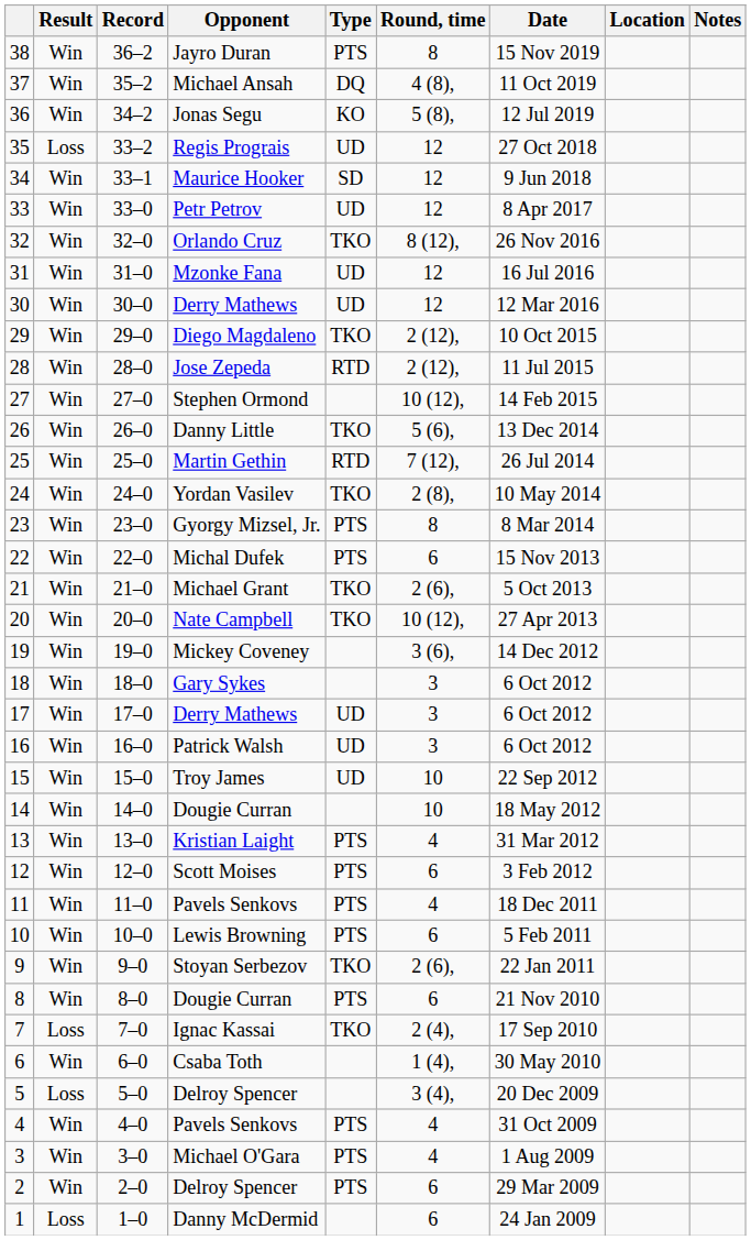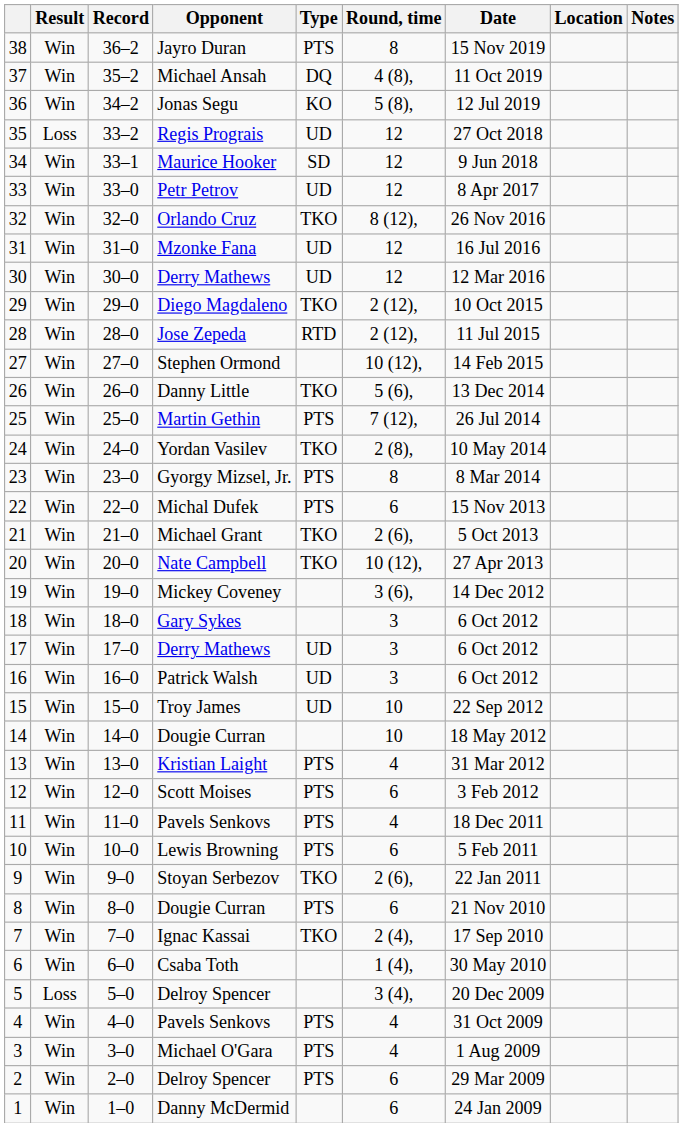 <table class="wikitable" style="text-align:center">
 <tr>
 <th></th>
 <th>Result</th>
 <th>Record</th>
 <th>Opponent</th>
 <th>Type</th>
 <th>Round, time</th>
 <th>Date</th>
 <th>Location</th>
 <th>Notes</th>
 </tr>
 <tr>
 <td>38</td>
 <td>Win</td>
 <td>36–2</td>
 <td style="text-align:left;">Jayro Duran</td>
 <td>PTS</td>
 <td>8</td>
 <td>15 Nov 2019</td>
 <td style="text-align:left;"></td>
 <td></td>
 </tr>
 <tr>
 <td>37</td>
 <td>Win</td>
 <td>35–2</td>
 <td style="text-align:left;">Michael Ansah</td>
 <td>DQ</td>
 <td>4 (8), </td>
 <td>11 Oct 2019</td>
 <td style="text-align:left;"></td>
 <td style="text-align:left;"></td>
 </tr>
 <tr>
 <td>36</td>
 <td>Win</td>
 <td>34–2</td>
 <td style="text-align:left;">Jonas Segu</td>
 <td>KO</td>
 <td>5 (8), </td>
 <td>12 Jul 2019</td>
 <td style="text-align:left;"></td>
 <td></td>
 </tr>
 <tr>
 <td>35</td>
 <td>Loss</td>
 <td>33–2</td>
 <td style="text-align:left;"><a href='#'>Regis Prograis</a></td>
 <td>UD</td>
 <td>12</td>
 <td>27 Oct 2018</td>
 <td style="text-align:left;"></td>
 <td style="text-align:left;"></td>
 </tr>
 <tr>
 <td>34</td>
 <td>Win</td>
 <td>33–1</td>
 <td style="text-align:left;"><a href='#'>Maurice Hooker</a></td>
 <td>SD</td>
 <td>12</td>
 <td>9 Jun 2018</td>
 <td style="text-align:left;"></td>
 <td style="text-align:left;"></td>
 </tr>
 <tr>
 <td>33</td>
 <td>Win</td>
 <td>33–0</td>
 <td style="text-align:left;"><a href='#'>Petr Petrov</a></td>
 <td>UD</td>
 <td>12</td>
 <td>8 Apr 2017</td>
 <td style="text-align:left;"></td>
 <td style="text-align:left;"></td>
 </tr>
 <tr>
 <td>32</td>
 <td>Win</td>
 <td>32–0</td>
 <td style="text-align:left;"><a href='#'>Orlando Cruz</a></td>
 <td>TKO</td>
 <td>8 (12), </td>
 <td>26 Nov 2016</td>
 <td style="text-align:left;"></td>
 <td style="text-align:left;"></td>
 </tr>
 <tr>
 <td>31</td>
 <td>Win</td>
 <td>31–0</td>
 <td style="text-align:left;"><a href='#'>Mzonke Fana</a></td>
 <td>UD</td>
 <td>12</td>
 <td>16 Jul 2016</td>
 <td style="text-align:left;"></td>
 <td style="text-align:left;"></td>
 </tr>
 <tr>
 <td>30</td>
 <td>Win</td>
 <td>30–0</td>
 <td style="text-align:left;"><a href='#'>Derry Mathews</a></td>
 <td>UD</td>
 <td>12</td>
 <td>12 Mar 2016</td>
 <td style="text-align:left;"></td>
 <td style="text-align:left;"></td>
 </tr>
 <tr>
 <td>29</td>
 <td>Win</td>
 <td>29–0</td>
 <td style="text-align:left;"><a href='#'>Diego Magdaleno</a></td>
 <td>TKO</td>
 <td>2 (12), </td>
 <td>10 Oct 2015</td>
 <td style="text-align:left;"></td>
 <td style="text-align:left;"></td>
 </tr>
 <tr>
 <td>28</td>
 <td>Win</td>
 <td>28–0</td>
 <td style="text-align:left;"><a href='#'>Jose Zepeda</a></td>
 <td>RTD</td>
 <td>2 (12), </td>
 <td>11 Jul 2015</td>
 <td style="text-align:left;"></td>
 <td style="text-align:left;"></td>
 </tr>
 <tr>
 <td>27</td>
 <td>Win</td>
 <td>27–0</td>
 <td style="text-align:left;">Stephen Ormond</td>
 <td></td>
 <td>10 (12), </td>
 <td>14 Feb 2015</td>
 <td style="text-align:left;"></td>
 <td style="text-align:left;"></td>
 </tr>
 <tr>
 <td>26</td>
 <td>Win</td>
 <td>26–0</td>
 <td style="text-align:left;">Danny Little</td>
 <td>TKO</td>
 <td>5 (6), </td>
 <td>13 Dec 2014</td>
 <td style="text-align:left;"></td>
 <td></td>
 </tr>
 <tr>
 <td>25</td>
 <td>Win</td>
 <td>25–0</td>
 <td style="text-align:left;"><a href='#'>Martin Gethin</a></td>
-<td>RTD</td>
+<td>PTS</td>
 <td>7 (12), </td>
 <td>26 Jul 2014</td>
 <td style="text-align:left;"></td>
 <td style="text-align:left;"></td>
 </tr>
 <tr>
 <td>24</td>
 <td>Win</td>
 <td>24–0</td>
 <td style="text-align:left;">Yordan Vasilev</td>
 <td>TKO</td>
 <td>2 (8), </td>
 <td>10 May 2014</td>
 <td style="text-align:left;"></td>
 <td></td>
 </tr>
 <tr>
 <td>23</td>
 <td>Win</td>
 <td>23–0</td>
 <td style="text-align:left;">Gyorgy Mizsel, Jr.</td>
 <td>PTS</td>
 <td>8</td>
 <td>8 Mar 2014</td>
 <td style="text-align:left;"></td>
 <td></td>
 </tr>
 <tr>
 <td>22</td>
 <td>Win</td>
 <td>22–0</td>
 <td style="text-align:left;">Michal Dufek</td>
 <td>PTS</td>
 <td>6</td>
 <td>15 Nov 2013</td>
 <td style="text-align:left;"></td>
 <td></td>
 </tr>
 <tr>
 <td>21</td>
 <td>Win</td>
 <td>21–0</td>
 <td style="text-align:left;">Michael Grant</td>
 <td>TKO</td>
 <td>2 (6), </td>
 <td>5 Oct 2013</td>
 <td style="text-align:left;"></td>
 <td></td>
 </tr>
 <tr>
 <td>20</td>
 <td>Win</td>
 <td>20–0</td>
 <td style="text-align:left;"><a href='#'>Nate Campbell</a></td>
 <td>TKO</td>
 <td>10 (12), </td>
 <td>27 Apr 2013</td>
 <td style="text-align:left;"></td>
 <td></td>
 </tr>
 <tr>
 <td>19</td>
 <td>Win</td>
 <td>19–0</td>
 <td style="text-align:left;">Mickey Coveney</td>
 <td></td>
 <td>3 (6), </td>
 <td>14 Dec 2012</td>
 <td style="text-align:left;"></td>
 <td></td>
 </tr>
 <tr>
 <td>18</td>
 <td>Win</td>
 <td>18–0</td>
 <td style="text-align:left;"><a href='#'>Gary Sykes</a></td>
 <td></td>
 <td>3</td>
 <td>6 Oct 2012</td>
 <td style="text-align:left;"></td>
 <td style="text-align:left;"></td>
 </tr>
 <tr>
 <td>17</td>
 <td>Win</td>
 <td>17–0</td>
 <td style="text-align:left;"><a href='#'>Derry Mathews</a></td>
 <td>UD</td>
 <td>3</td>
 <td>6 Oct 2012</td>
 <td style="text-align:left;"></td>
 <td style="text-align:left;"></td>
 </tr>
 <tr>
 <td>16</td>
 <td>Win</td>
 <td>16–0</td>
 <td style="text-align:left;">Patrick Walsh</td>
 <td>UD</td>
 <td>3</td>
 <td>6 Oct 2012</td>
 <td style="text-align:left;"></td>
 <td style="text-align:left;"></td>
 </tr>
 <tr>
 <td>15</td>
 <td>Win</td>
 <td>15–0</td>
 <td style="text-align:left;">Troy James</td>
 <td>UD</td>
 <td>10</td>
 <td>22 Sep 2012</td>
 <td style="text-align:left;"></td>
 <td style="text-align:left;"></td>
 </tr>
 <tr>
 <td>14</td>
 <td>Win</td>
 <td>14–0</td>
 <td style="text-align:left;">Dougie Curran</td>
 <td></td>
 <td>10</td>
 <td>18 May 2012</td>
 <td style="text-align:left;"></td>
 <td style="text-align:left;"></td>
 </tr>
 <tr>
 <td>13</td>
 <td>Win</td>
 <td>13–0</td>
 <td style="text-align:left;"><a href='#'>Kristian Laight</a></td>
 <td>PTS</td>
 <td>4</td>
 <td>31 Mar 2012</td>
 <td style="text-align:left;"></td>
 <td></td>
 </tr>
 <tr>
 <td>12</td>
 <td>Win</td>
 <td>12–0</td>
 <td style="text-align:left;">Scott Moises</td>
 <td>PTS</td>
 <td>6</td>
 <td>3 Feb 2012</td>
 <td style="text-align:left;"></td>
 <td></td>
 </tr>
 <tr>
 <td>11</td>
 <td>Win</td>
 <td>11–0</td>
 <td style="text-align:left;">Pavels Senkovs</td>
 <td>PTS</td>
 <td>4</td>
 <td>18 Dec 2011</td>
 <td style="text-align:left;"></td>
 <td></td>
 </tr>
 <tr>
 <td>10</td>
 <td>Win</td>
 <td>10–0</td>
 <td style="text-align:left;">Lewis Browning</td>
 <td>PTS</td>
 <td>6</td>
 <td>5 Feb 2011</td>
 <td style="text-align:left;"></td>
 <td></td>
 </tr>
 <tr>
 <td>9</td>
 <td>Win</td>
 <td>9–0</td>
 <td style="text-align:left;">Stoyan Serbezov</td>
 <td>TKO</td>
 <td>2 (6), </td>
 <td>22 Jan 2011</td>
 <td style="text-align:left;"></td>
 <td></td>
 </tr>
 <tr>
 <td>8</td>
 <td>Win</td>
 <td>8–0</td>
 <td style="text-align:left;">Dougie Curran</td>
 <td>PTS</td>
 <td>6</td>
 <td>21 Nov 2010</td>
 <td style="text-align:left;"></td>
 <td style="text-align:left;"></td>
 </tr>
 <tr>
 <td>7</td>
-<td>Loss</td>
+<td>Win</td>
 <td>7–0</td>
 <td style="text-align:left;">Ignac Kassai</td>
 <td>TKO</td>
 <td>2 (4), </td>
 <td>17 Sep 2010</td>
 <td style="text-align:left;"></td>
 <td></td>
 </tr>
 <tr>
 <td>6</td>
 <td>Win</td>
 <td>6–0</td>
 <td style="text-align:left;">Csaba Toth</td>
 <td></td>
 <td>1 (4), </td>
 <td>30 May 2010</td>
 <td style="text-align:left;"></td>
 <td></td>
 </tr>
 <tr>
 <td>5</td>
 <td>Loss</td>
 <td>5–0</td>
 <td style="text-align:left;">Delroy Spencer</td>
 <td></td>
 <td>3 (4), </td>
 <td>20 Dec 2009</td>
 <td style="text-align:left;"></td>
 <td></td>
 </tr>
 <tr>
 <td>4</td>
 <td>Win</td>
 <td>4–0</td>
 <td style="text-align:left;">Pavels Senkovs</td>
 <td>PTS</td>
 <td>4</td>
 <td>31 Oct 2009</td>
 <td style="text-align:left;"></td>
 <td></td>
 </tr>
 <tr>
 <td>3</td>
 <td>Win</td>
 <td>3–0</td>
 <td style="text-align:left;">Michael O'Gara</td>
 <td>PTS</td>
 <td>4</td>
 <td>1 Aug 2009</td>
 <td style="text-align:left;"></td>
 <td></td>
 </tr>
 <tr>
 <td>2</td>
 <td>Win</td>
 <td>2–0</td>
 <td style="text-align:left;">Delroy Spencer</td>
 <td>PTS</td>
 <td>6</td>
 <td>29 Mar 2009</td>
 <td style="text-align:left;"></td>
 <td></td>
 </tr>
 <tr>
 <td>1</td>
-<td>Loss</td>
+<td>Win</td>
 <td>1–0</td>
 <td style="text-align:left;">Danny McDermid</td>
 <td></td>
 <td>6</td>
 <td>24 Jan 2009</td>
 <td style="text-align:left;"></td>
 <td></td>
 </tr>
 </table>
